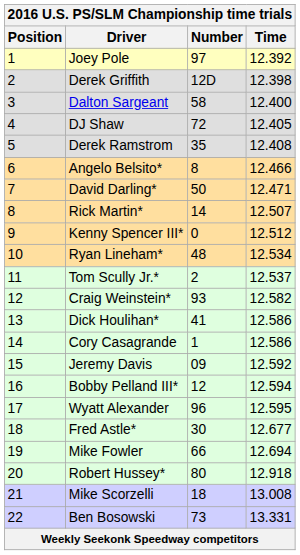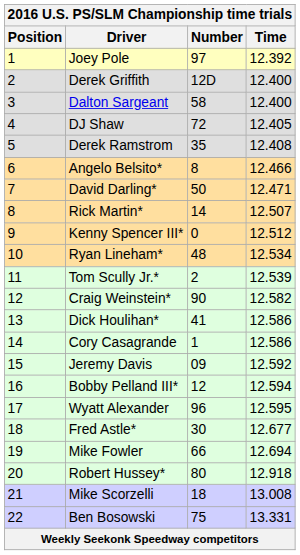 <table class="wikitable mw-collapsible mw-collapsed">
 <tr>
 <th colspan="4">2016 U.S. PS/SLM Championship time trials</th>
 </tr>
 <tr>
 <th>Position</th>
 <th>Driver</th>
 <th>Number</th>
 <th>Time</th>
 </tr>
 <tr style="background-color:#FFFFBF">
 <td>1</td>
 <td>Joey Pole</td>
 <td>97</td>
 <td>12.392</td>
 </tr>
 <tr style="background-color:#DFDFDF">
 <td>2</td>
 <td>Derek Griffith</td>
 <td>12D</td>
-<td>12.398</td>
+<td>12.400</td>
 </tr>
 <tr style="background-color:#DFDFDF">
 <td>3</td>
 <td><a href='#'>Dalton Sargeant</a></td>
 <td>58</td>
 <td>12.400</td>
 </tr>
 <tr style="background-color:#DFDFDF">
 <td>4</td>
 <td>DJ Shaw</td>
 <td>72</td>
 <td>12.405</td>
 </tr>
 <tr style="background-color:#DFDFDF">
 <td>5</td>
 <td>Derek Ramstrom</td>
 <td>35</td>
 <td>12.408</td>
 </tr>
 <tr style="background-color:#FFDF9F">
 <td>6</td>
 <td>Angelo Belsito*</td>
 <td>8</td>
 <td>12.466</td>
 </tr>
 <tr style="background-color:#FFDF9F">
 <td>7</td>
 <td>David Darling*</td>
 <td>50</td>
 <td>12.471</td>
 </tr>
 <tr style="background-color:#FFDF9F">
 <td>8</td>
 <td>Rick Martin*</td>
 <td>14</td>
 <td>12.507</td>
 </tr>
 <tr style="background-color:#FFDF9F">
 <td>9</td>
 <td>Kenny Spencer III*</td>
 <td>0</td>
 <td>12.512</td>
 </tr>
 <tr style="background-color:#FFDF9F">
 <td>10</td>
 <td>Ryan Lineham*</td>
 <td>48</td>
 <td>12.534</td>
 </tr>
 <tr style="background-color:#DFFFDF">
 <td>11</td>
 <td>Tom Scully Jr.*</td>
 <td>2</td>
-<td>12.537</td>
+<td>12.539</td>
 </tr>
 <tr style="background-color:#DFFFDF">
 <td>12</td>
 <td>Craig Weinstein*</td>
-<td>93</td>
+<td>90</td>
 <td>12.582</td>
 </tr>
 <tr style="background-color:#DFFFDF">
 <td>13</td>
 <td>Dick Houlihan*</td>
 <td>41</td>
 <td>12.586</td>
 </tr>
 <tr style="background-color:#DFFFDF">
 <td>14</td>
 <td>Cory Casagrande</td>
 <td>1</td>
 <td>12.586</td>
 </tr>
 <tr style="background-color:#DFFFDF">
 <td>15</td>
 <td>Jeremy Davis</td>
 <td>09</td>
 <td>12.592</td>
 </tr>
 <tr style="background-color:#DFFFDF">
 <td>16</td>
 <td>Bobby Pelland III*</td>
 <td>12</td>
 <td>12.594</td>
 </tr>
 <tr style="background-color:#DFFFDF">
 <td>17</td>
 <td>Wyatt Alexander</td>
 <td>96</td>
 <td>12.595</td>
 </tr>
 <tr style="background-color:#DFFFDF">
 <td>18</td>
 <td>Fred Astle*</td>
 <td>30</td>
 <td>12.677</td>
 </tr>
 <tr style="background-color:#DFFFDF">
 <td>19</td>
 <td>Mike Fowler</td>
 <td>66</td>
 <td>12.694</td>
 </tr>
 <tr style="background-color:#DFFFDF">
 <td>20</td>
 <td>Robert Hussey*</td>
 <td>80</td>
 <td>12.918</td>
 </tr>
 <tr style="background-color:#CFCFFF">
 <td>21</td>
 <td>Mike Scorzelli</td>
 <td>18</td>
 <td>13.008</td>
 </tr>
 <tr style="background-color:#CFCFFF">
 <td>22</td>
 <td>Ben Bosowski</td>
-<td>73</td>
+<td>75</td>
 <td>13.331</td>
 </tr>
 <tr>
 <th colspan="4"><small>Weekly Seekonk Speedway competitors</small></th>
 </tr>
 </table>
